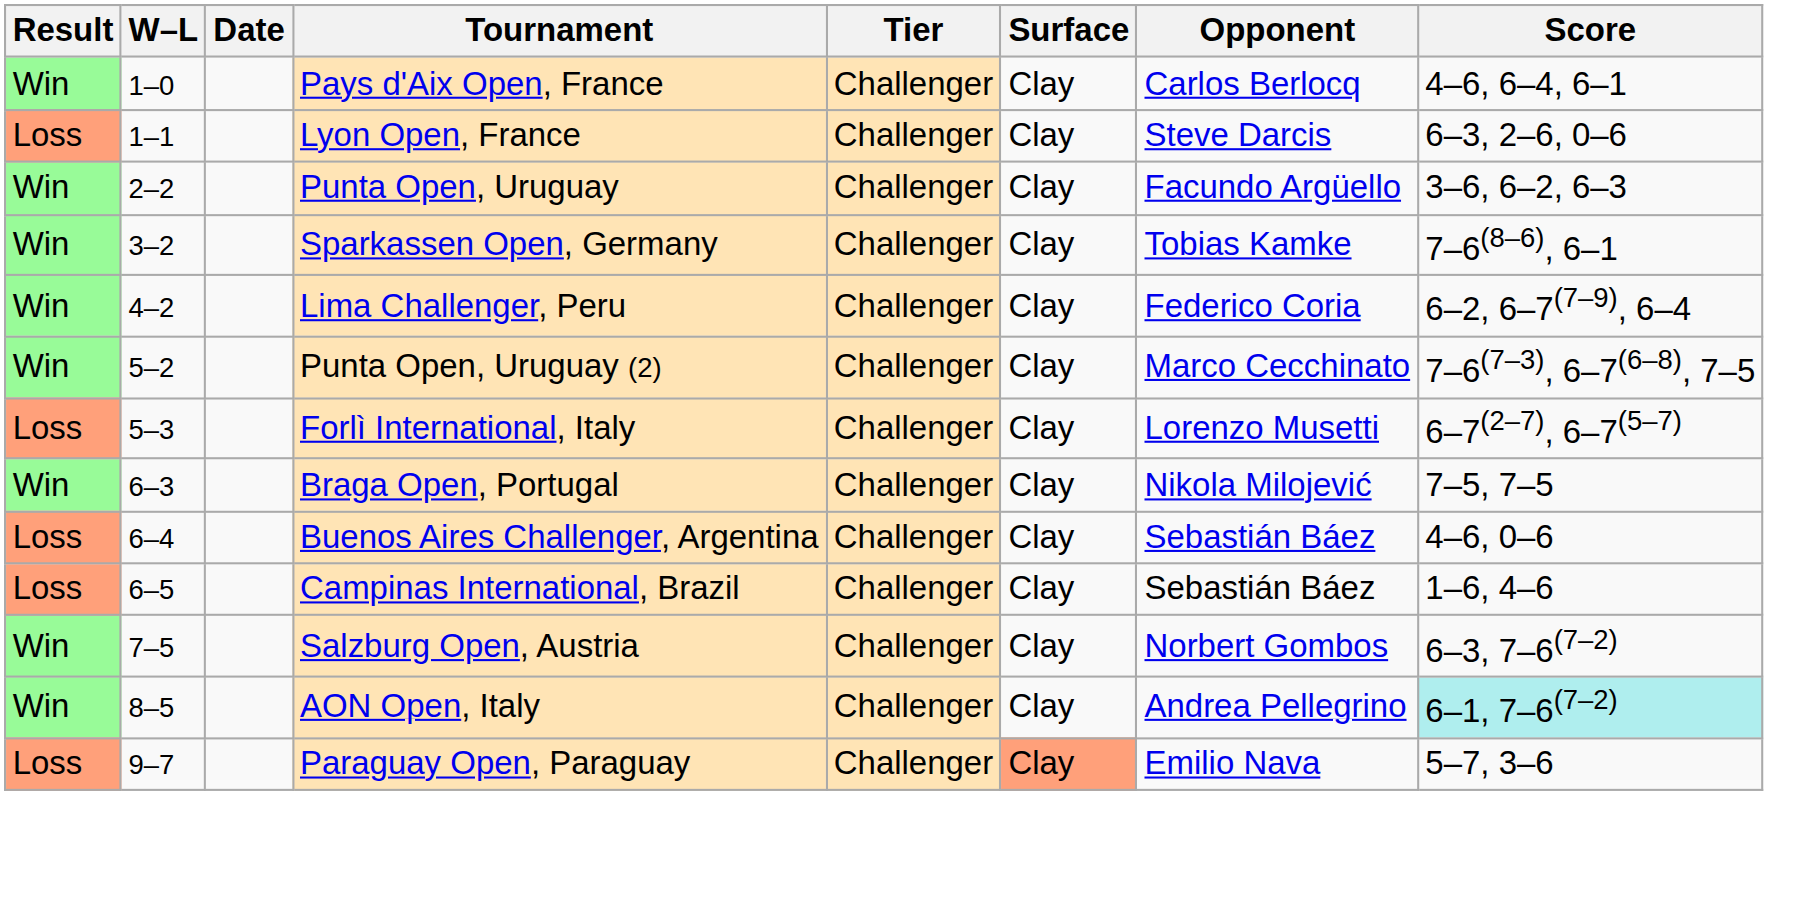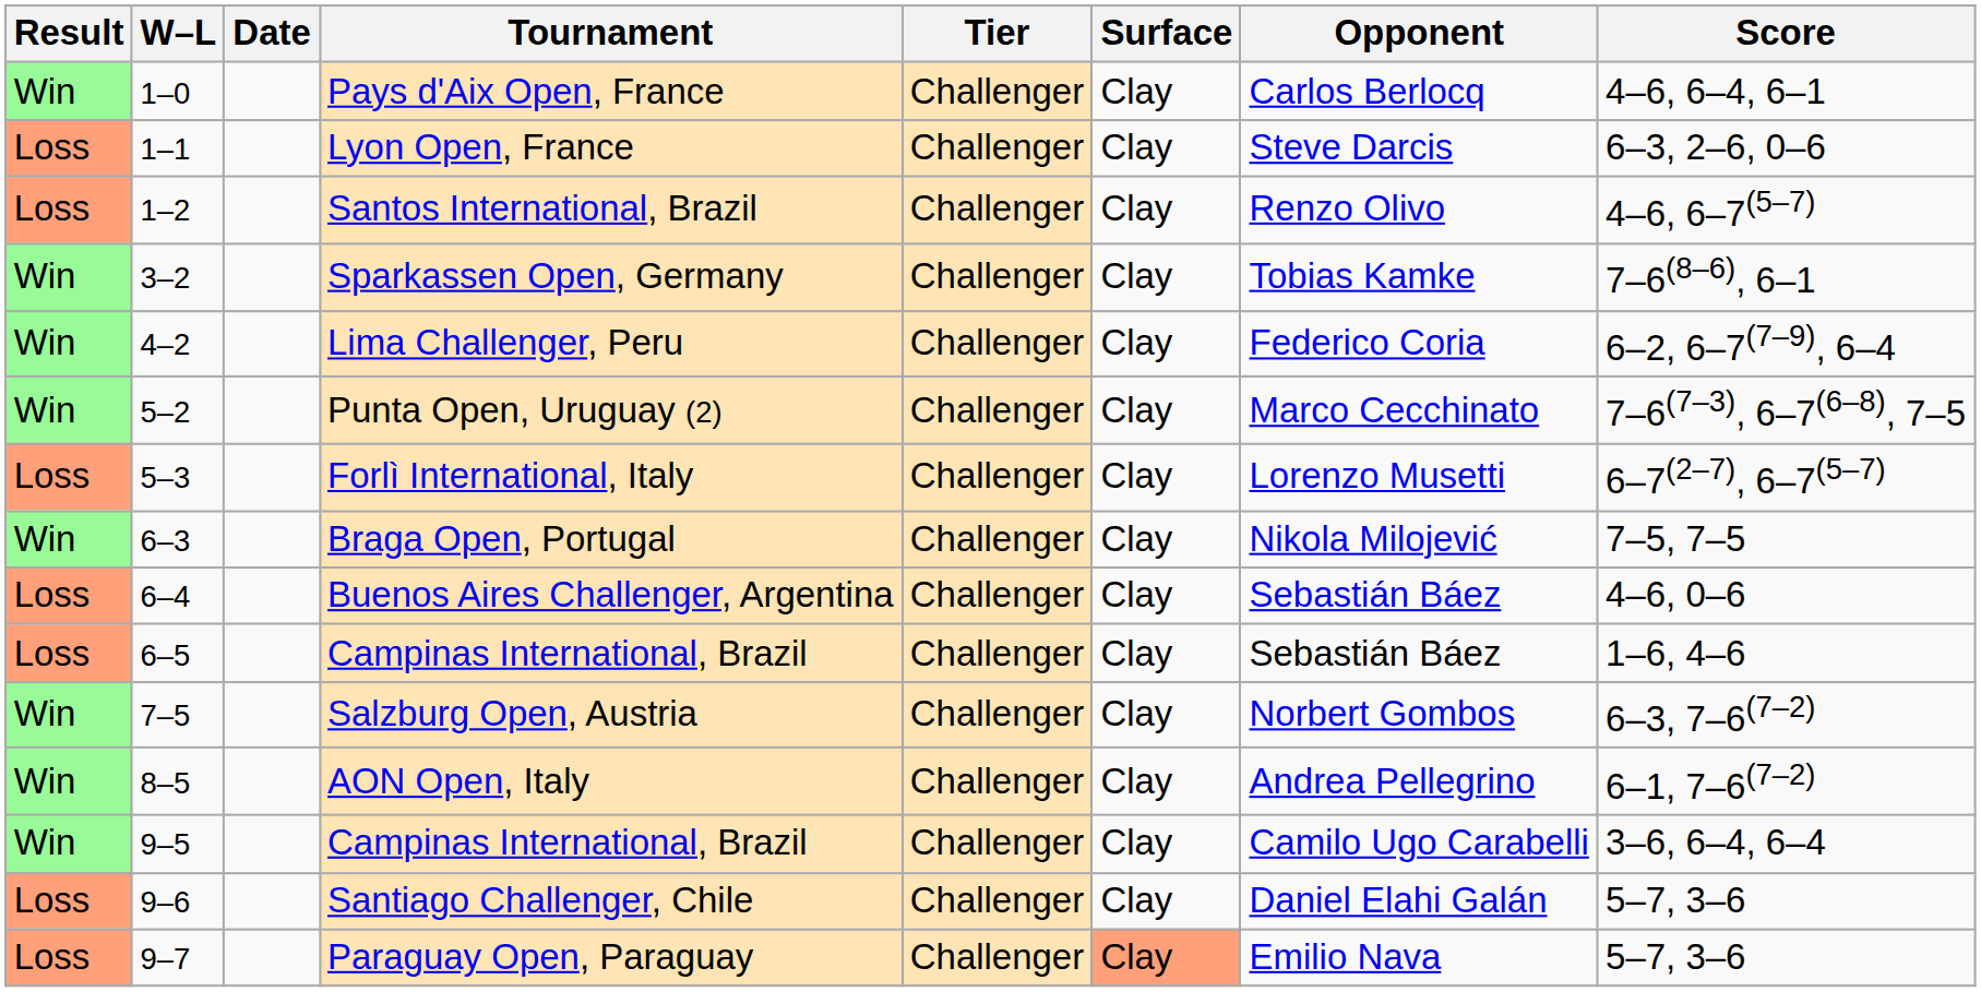 <table class="sortable wikitable nowrap">
 <tr>
 <th>Result</th>
 <th class="unsortable">W–L</th>
 <th>Date</th>
 <th>Tournament</th>
 <th>Tier</th>
 <th>Surface</th>
 <th>Opponent</th>
 <th class="unsortable">Score</th>
 </tr>
 <tr>
 <td bgcolor=98fb98>Win</td>
 <td><small>1–0</small></td>
 <td><a href='#'></a></td>
 <td style="background:moccasin;"><a href='#'>Pays d'Aix Open</a>, France</td>
 <td style="background:moccasin;">Challenger</td>
 <td>Clay</td>
 <td> <a href='#'>Carlos Berlocq</a></td>
 <td>4–6, 6–4, 6–1</td>
 </tr>
 <tr>
 <td bgcolor=ffa07a>Loss</td>
 <td><small>1–1</small></td>
 <td><a href='#'></a></td>
 <td style="background:moccasin;"><a href='#'>Lyon Open</a>, France</td>
 <td style="background:moccasin;">Challenger</td>
 <td>Clay</td>
 <td> <a href='#'>Steve Darcis</a></td>
 <td>6–3, 2–6, 0–6</td>
 </tr>
 <tr>
-<td bgcolor=98fb98>Win</td>
-<td><small>2–2</small></td>
+<td bgcolor=ffa07a>Loss</td>
+<td><small>1–2</small></td>
 <td><a href='#'></a></td>
-<td style="background:moccasin;"><a href='#'>Punta Open</a>, Uruguay</td>
+<td style="background:moccasin;"><a href='#'>Santos International</a>, Brazil</td>
 <td style="background:moccasin;">Challenger</td>
 <td>Clay</td>
-<td> <a href='#'>Facundo Argüello</a></td>
-<td>3–6, 6–2, 6–3</td>
+<td> <a href='#'>Renzo Olivo</a></td>
+<td>4–6, 6–7<sup>(5–7)</sup></td>
 </tr>
 <tr>
 <td bgcolor=98fb98>Win</td>
 <td><small>3–2</small></td>
 <td><a href='#'></a></td>
 <td style="background:moccasin;"><a href='#'>Sparkassen Open</a>, Germany</td>
 <td style="background:moccasin;">Challenger</td>
 <td>Clay</td>
 <td> <a href='#'>Tobias Kamke</a></td>
 <td>7–6<sup>(8–6)</sup>, 6–1</td>
 </tr>
 <tr>
 <td bgcolor=98fb98>Win</td>
 <td><small>4–2</small></td>
 <td><a href='#'></a></td>
 <td style="background:moccasin;"><a href='#'>Lima Challenger</a>, Peru</td>
 <td style="background:moccasin;">Challenger</td>
 <td>Clay</td>
 <td> <a href='#'>Federico Coria</a></td>
 <td>6–2, 6–7<sup>(7–9)</sup>, 6–4</td>
 </tr>
 <tr>
 <td bgcolor=98fb98>Win</td>
 <td><small>5–2</small></td>
 <td><a href='#'></a></td>
 <td style="background:moccasin;">Punta Open, Uruguay <small>(2)</small></td>
 <td style="background:moccasin;">Challenger</td>
 <td>Clay</td>
 <td> <a href='#'>Marco Cecchinato</a></td>
 <td>7–6<sup>(7–3)</sup>, 6–7<sup>(6–8)</sup>, 7–5</td>
 </tr>
 <tr>
 <td bgcolor=ffa07a>Loss</td>
 <td><small>5–3</small></td>
 <td><a href='#'></a></td>
 <td style="background:moccasin;"><a href='#'>Forlì International</a>, Italy</td>
 <td style="background:moccasin;">Challenger</td>
 <td>Clay</td>
 <td> <a href='#'>Lorenzo Musetti</a></td>
 <td>6–7<sup>(2–7)</sup>, 6–7<sup>(5–7)</sup></td>
 </tr>
 <tr>
 <td bgcolor=98fb98>Win</td>
 <td><small>6–3</small></td>
 <td><a href='#'></a></td>
 <td style="background:moccasin;"><a href='#'>Braga Open</a>, Portugal</td>
 <td style="background:moccasin;">Challenger</td>
 <td>Clay</td>
 <td> <a href='#'>Nikola Milojević</a></td>
 <td>7–5, 7–5</td>
 </tr>
 <tr>
 <td bgcolor=ffa07a>Loss</td>
 <td><small>6–4</small></td>
 <td><a href='#'></a></td>
 <td style="background:moccasin;"><a href='#'>Buenos Aires Challenger</a>, Argentina</td>
 <td style="background:moccasin;">Challenger</td>
 <td>Clay</td>
 <td> <a href='#'>Sebastián Báez</a></td>
 <td>4–6, 0–6</td>
 </tr>
 <tr>
 <td bgcolor=ffa07a>Loss</td>
 <td><small>6–5</small></td>
 <td><a href='#'></a></td>
 <td style="background:moccasin;"><a href='#'>Campinas International</a>, Brazil</td>
 <td style="background:moccasin;">Challenger</td>
 <td>Clay</td>
 <td> Sebastián Báez</td>
 <td>1–6, 4–6</td>
 </tr>
 <tr>
 <td bgcolor=98fb98>Win</td>
 <td><small>7–5</small></td>
 <td><a href='#'></a></td>
 <td style="background:moccasin;"><a href='#'>Salzburg Open</a>, Austria</td>
 <td style="background:moccasin;">Challenger</td>
 <td>Clay</td>
 <td> <a href='#'>Norbert Gombos</a></td>
 <td>6–3, 7–6<sup>(7–2)</sup></td>
 </tr>
 <tr>
 <td bgcolor=98fb98>Win</td>
 <td><small>8–5</small></td>
 <td><a href='#'></a></td>
 <td style="background:moccasin;"><a href='#'>AON Open</a>, Italy</td>
 <td style="background:moccasin;">Challenger</td>
 <td>Clay</td>
 <td> <a href='#'>Andrea Pellegrino</a></td>
-<td style="background: paleturquoise;">6–1, 7–6<sup>(7–2)</sup></td>
+<td>6–1, 7–6<sup>(7–2)</sup></td>
+</tr>
+<tr>
+<td bgcolor=98fb98>Win</td>
+<td><small>9–5</small></td>
+<td><a href='#'></a></td>
+<td style="background:moccasin;"><a href='#'>Campinas International</a>, Brazil</td>
+<td style="background:moccasin;">Challenger</td>
+<td>Clay</td>
+<td> <a href='#'>Camilo Ugo Carabelli</a></td>
+<td>3–6, 6–4, 6–4</td>
+</tr>
+<tr>
+<td bgcolor=ffa07a>Loss</td>
+<td><small>9–6</small></td>
+<td><a href='#'></a></td>
+<td style="background:moccasin;"><a href='#'>Santiago Challenger</a>, Chile</td>
+<td style="background:moccasin;">Challenger</td>
+<td>Clay</td>
+<td> <a href='#'>Daniel Elahi Galán</a></td>
+<td>5–7, 3–6</td>
 </tr>
 <tr>
 <td bgcolor=ffa07a>Loss</td>
 <td><small>9–7</small></td>
 <td><a href='#'></a></td>
 <td style="background:moccasin;"><a href='#'>Paraguay Open</a>, Paraguay</td>
 <td style="background:moccasin;">Challenger</td>
 <td style="background: lightsalmon;">Clay</td>
 <td> <a href='#'>Emilio Nava</a></td>
 <td>5–7, 3–6</td>
 </tr>
 </table>
